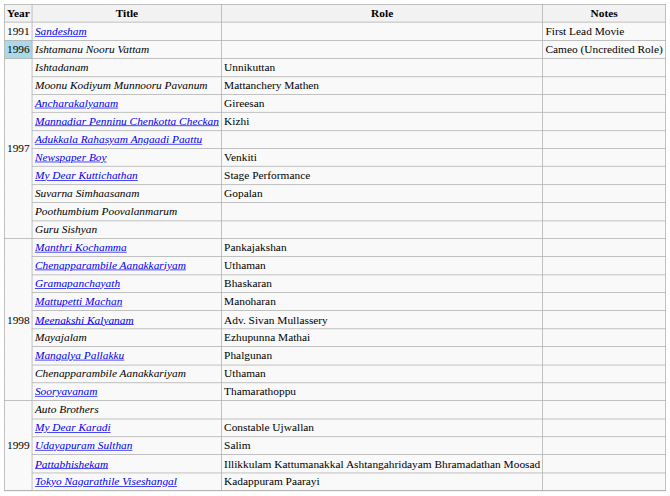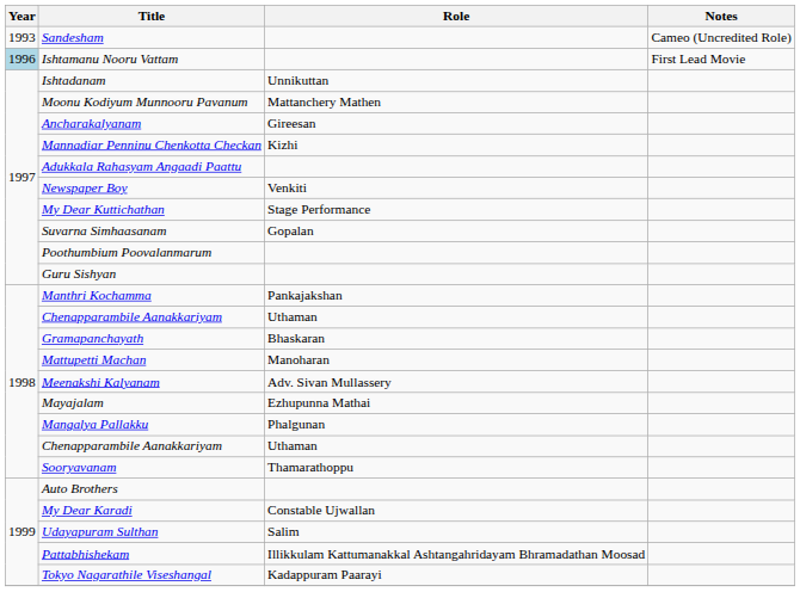 <table class="wikitable sortable">
 <tr>
 <th>Year</th>
 <th>Title</th>
 <th>Role</th>
 <th class="unsortable">Notes</th>
 </tr>
 <tr>
-<td>1991</td>
+<td>1993</td>
 <td><em><a href='#'>Sandesham</a></em></td>
 <td></td>
-<td>First Lead Movie</td>
+<td>Cameo (Uncredited Role)</td>
 </tr>
 <tr>
 <td style="background: lightblue;">1996</td>
 <td><em>Ishtamanu Nooru Vattam</em></td>
 <td></td>
-<td>Cameo (Uncredited Role)</td>
+<td>First Lead Movie</td>
 </tr>
 <tr>
 <td rowspan=10>1997</td>
 <td><em>Ishtadanam</em></td>
 <td>Unnikuttan</td>
 <td></td>
 </tr>
 <tr>
 <td><em>Moonu Kodiyum Munnooru Pavanum</em></td>
 <td>Mattanchery Mathen</td>
 <td></td>
 </tr>
 <tr>
 <td><em><a href='#'>Ancharakalyanam</a></em></td>
 <td>Gireesan</td>
 <td></td>
 </tr>
 <tr>
 <td><em><a href='#'>Mannadiar Penninu Chenkotta Checkan</a></em></td>
 <td>Kizhi</td>
 <td></td>
 </tr>
 <tr>
 <td><em><a href='#'>Adukkala Rahasyam Angaadi Paattu</a></em></td>
 <td></td>
 <td></td>
 </tr>
 <tr>
 <td><em><a href='#'>Newspaper Boy</a></em></td>
 <td>Venkiti</td>
 <td></td>
 </tr>
 <tr>
 <td><em><a href='#'>My Dear Kuttichathan</a></em></td>
 <td>Stage Performance</td>
 <td></td>
 </tr>
 <tr>
 <td><em>Suvarna Simhaasanam</em></td>
 <td>Gopalan</td>
 <td></td>
 </tr>
 <tr>
 <td><em>Poothumbium Poovalanmarum</em></td>
 <td></td>
 <td></td>
 </tr>
 <tr>
 <td><em>Guru Sishyan</em></td>
 <td></td>
 <td></td>
 </tr>
 <tr>
 <td rowspan=9>1998</td>
 <td><em><a href='#'>Manthri Kochamma</a></em></td>
 <td>Pankajakshan</td>
 <td></td>
 </tr>
 <tr>
 <td><em><a href='#'>Chenapparambile Aanakkariyam</a></em></td>
 <td>Uthaman</td>
 <td></td>
 </tr>
 <tr>
 <td><em><a href='#'>Gramapanchayath</a></em></td>
 <td>Bhaskaran</td>
 <td></td>
 </tr>
 <tr>
 <td><em><a href='#'>Mattupetti Machan</a></em></td>
 <td>Manoharan</td>
 <td></td>
 </tr>
 <tr>
 <td><em><a href='#'>Meenakshi Kalyanam</a></em></td>
 <td>Adv. Sivan Mullassery</td>
 <td></td>
 </tr>
 <tr>
 <td><em>Mayajalam</em></td>
 <td>Ezhupunna Mathai</td>
 <td></td>
 </tr>
 <tr>
 <td><em><a href='#'>Mangalya Pallakku</a></em></td>
 <td>Phalgunan</td>
 <td></td>
 </tr>
 <tr>
 <td><em>Chenapparambile Aanakkariyam</em></td>
 <td>Uthaman</td>
 <td></td>
 </tr>
 <tr>
 <td><em><a href='#'>Sooryavanam</a></em></td>
 <td>Thamarathoppu</td>
 <td></td>
 </tr>
 <tr>
 <td rowspan=5>1999</td>
 <td><em>Auto Brothers</em></td>
 <td></td>
 <td></td>
 </tr>
 <tr>
 <td><em><a href='#'>My Dear Karadi</a></em></td>
 <td>Constable Ujwallan</td>
 <td></td>
 </tr>
 <tr>
 <td><em><a href='#'>Udayapuram Sulthan</a></em></td>
 <td>Salim</td>
 <td></td>
 </tr>
 <tr>
 <td><em><a href='#'>Pattabhishekam</a></em></td>
 <td>Illikkulam Kattumanakkal Ashtangahridayam Bhramadathan Moosad</td>
 <td></td>
 </tr>
 <tr>
 <td><em><a href='#'>Tokyo Nagarathile Viseshangal</a></em></td>
 <td>Kadappuram Paarayi</td>
 <td></td>
 </tr>
 <tr>
 </tr>
 </table>
